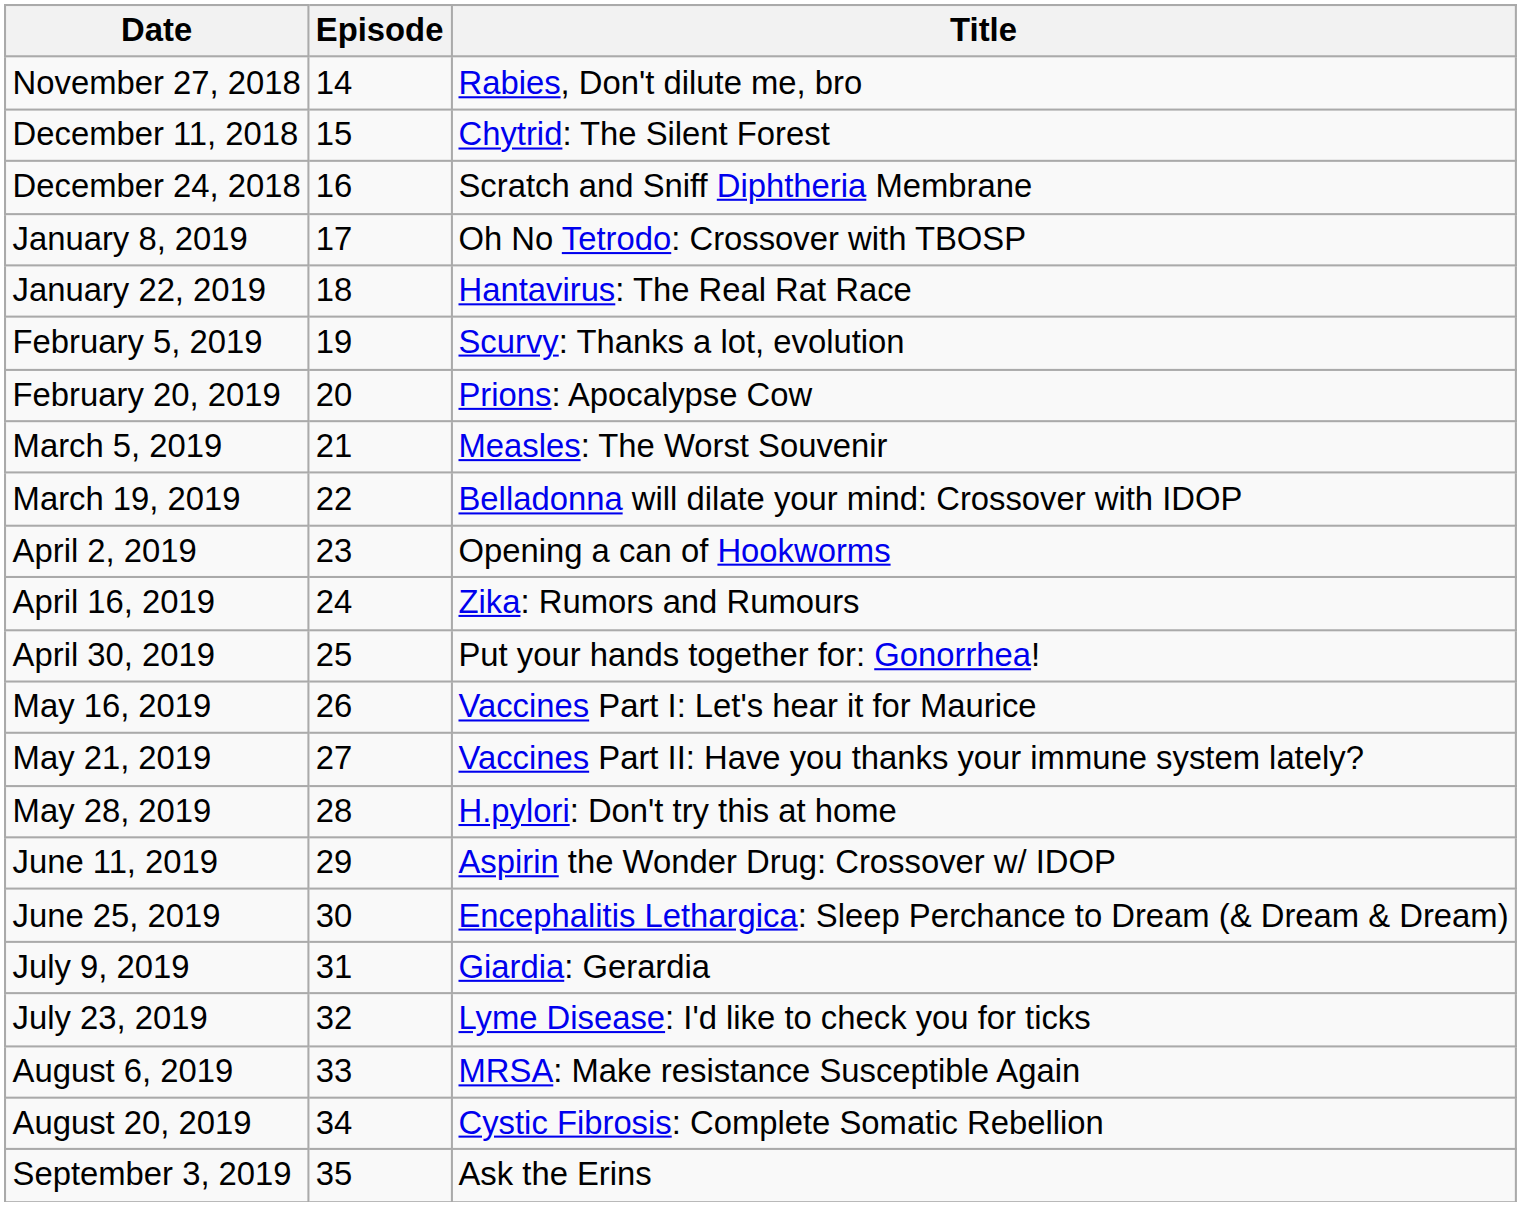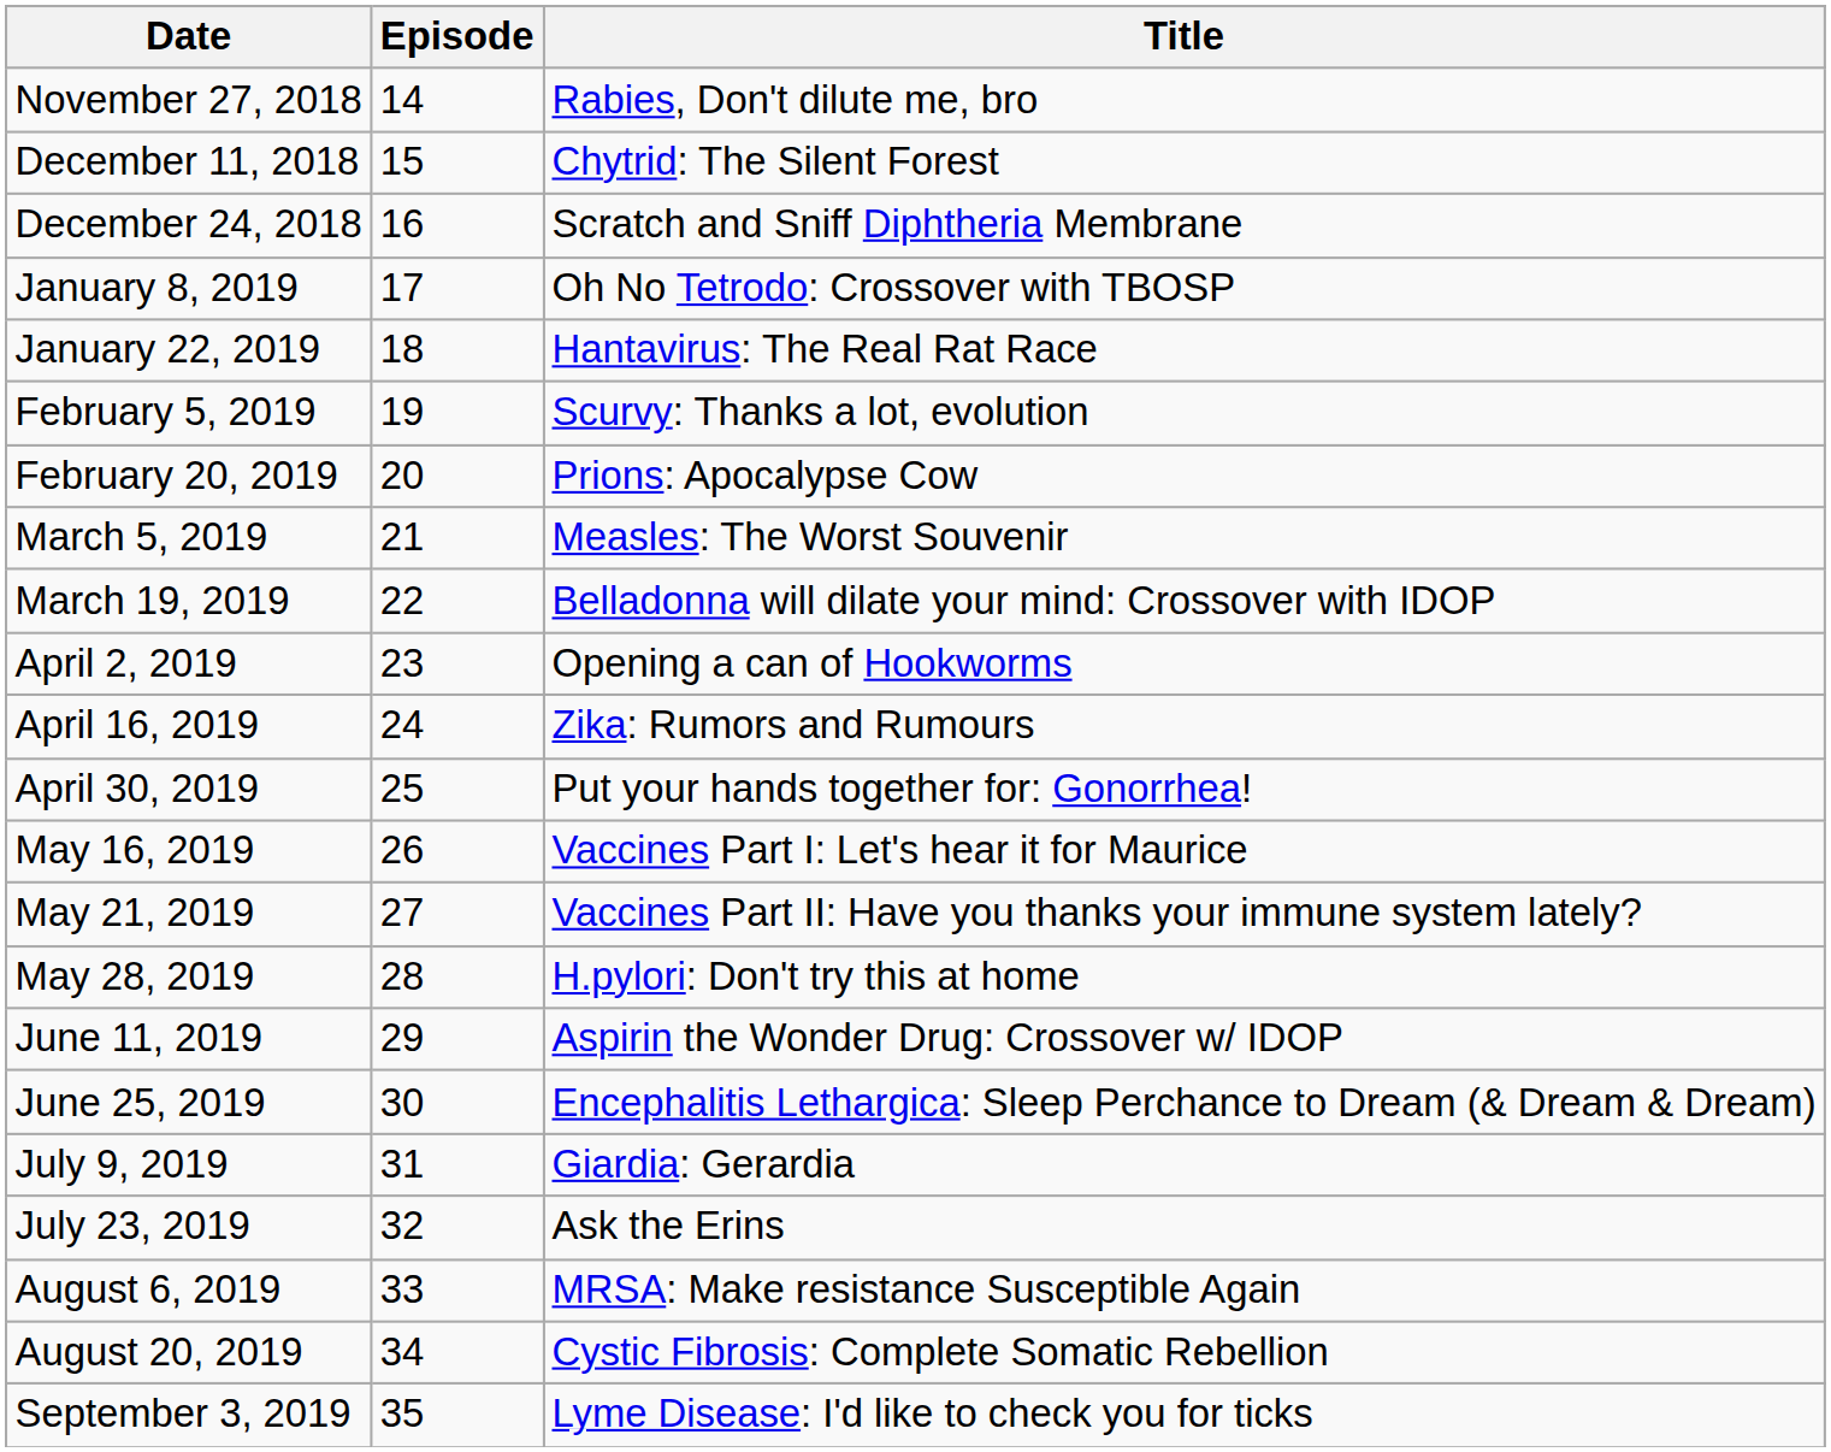 <table class="wikitable">
 <tr>
 <th>Date</th>
 <th>Episode</th>
 <th>Title</th>
 </tr>
 <tr>
 <td>November 27, 2018</td>
 <td>14</td>
 <td><a href='#'>Rabies</a>, Don't dilute me, bro</td>
 </tr>
 <tr>
 <td>December 11, 2018</td>
 <td>15</td>
 <td><a href='#'>Chytrid</a>: The Silent Forest</td>
 </tr>
 <tr>
 <td>December 24, 2018</td>
 <td>16</td>
 <td>Scratch and Sniff <a href='#'>Diphtheria</a> Membrane</td>
 </tr>
 <tr>
 <td>January 8, 2019</td>
 <td>17</td>
 <td>Oh No <a href='#'>Tetrodo</a>: Crossover with TBOSP</td>
 </tr>
 <tr>
 <td>January 22, 2019</td>
 <td>18</td>
 <td><a href='#'>Hantavirus</a>: The Real Rat Race</td>
 </tr>
 <tr>
 <td>February 5, 2019</td>
 <td>19</td>
 <td><a href='#'>Scurvy</a>: Thanks a lot, evolution</td>
 </tr>
 <tr>
 <td>February 20, 2019</td>
 <td>20</td>
 <td><a href='#'>Prions</a>: Apocalypse Cow</td>
 </tr>
 <tr>
 <td>March 5, 2019</td>
 <td>21</td>
 <td><a href='#'>Measles</a>: The Worst Souvenir</td>
 </tr>
 <tr>
 <td>March 19, 2019</td>
 <td>22</td>
 <td><a href='#'>Belladonna</a> will dilate your mind: Crossover with IDOP</td>
 </tr>
 <tr>
 <td>April 2, 2019</td>
 <td>23</td>
 <td>Opening a can of <a href='#'>Hookworms</a></td>
 </tr>
 <tr>
 <td>April 16, 2019</td>
 <td>24</td>
 <td><a href='#'>Zika</a>: Rumors and Rumours</td>
 </tr>
 <tr>
 <td>April 30, 2019</td>
 <td>25</td>
 <td>Put your hands together for: <a href='#'>Gonorrhea</a>!</td>
 </tr>
 <tr>
 <td>May 16, 2019</td>
 <td>26</td>
 <td><a href='#'>Vaccines</a> Part I: Let's hear it for Maurice</td>
 </tr>
 <tr>
 <td>May 21, 2019</td>
 <td>27</td>
 <td><a href='#'>Vaccines</a> Part II: Have you thanks your immune system lately?</td>
 </tr>
 <tr>
 <td>May 28, 2019</td>
 <td>28</td>
 <td><a href='#'>H.pylori</a>: Don't try this at home</td>
 </tr>
 <tr>
 <td>June 11, 2019</td>
 <td>29</td>
 <td><a href='#'>Aspirin</a> the Wonder Drug: Crossover w/ IDOP</td>
 </tr>
 <tr>
 <td>June 25, 2019</td>
 <td>30</td>
 <td><a href='#'>Encephalitis Lethargica</a>: Sleep Perchance to Dream (& Dream & Dream)</td>
 </tr>
 <tr>
 <td>July 9, 2019</td>
 <td>31</td>
 <td><a href='#'>Giardia</a>: Gerardia</td>
 </tr>
 <tr>
 <td>July 23, 2019</td>
 <td>32</td>
-<td><a href='#'>Lyme Disease</a>: I'd like to check you for ticks</td>
+<td>Ask the Erins</td>
 </tr>
 <tr>
 <td>August 6, 2019</td>
 <td>33</td>
 <td><a href='#'>MRSA</a>: Make resistance Susceptible Again</td>
 </tr>
 <tr>
 <td>August 20, 2019</td>
 <td>34</td>
 <td><a href='#'>Cystic Fibrosis</a>: Complete Somatic Rebellion</td>
 </tr>
 <tr>
 <td>September 3, 2019</td>
 <td>35</td>
-<td>Ask the Erins</td>
+<td><a href='#'>Lyme Disease</a>: I'd like to check you for ticks</td>
 </tr>
 </table>
